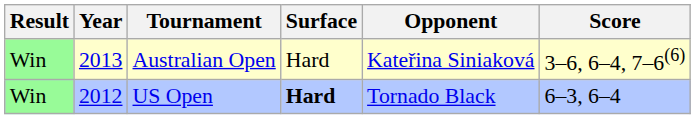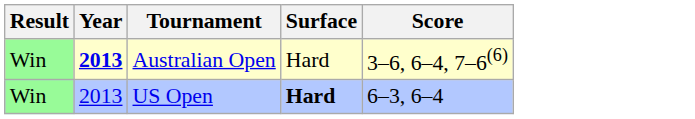 <table class="sortable wikitable">
 <tr>
 <th>Result</th>
 <th>Year</th>
 <th>Tournament</th>
 <th>Surface</th>
-<th>Opponent</th>
 <th>Score</th>
 </tr>
 <tr style="background:#ffc;">
 <td style="background:#98fb98;">Win</td>
-<td><a href='#'>2013</a></td>
+<td><strong><a href='#'>2013</a></strong></td>
 <td><a href='#'>Australian Open</a></td>
 <td>Hard</td>
-<td> <a href='#'>Kateřina Siniaková</a></td>
 <td>3–6, 6–4, 7–6<sup>(6)</sup></td>
 </tr>
 <tr style="background:#b2c8ff;">
 <td style="background:#98fb98;">Win</td>
-<td><a href='#'>2012</a></td>
+<td><a href='#'>2013</a></td>
 <td><a href='#'>US Open</a></td>
 <td><strong>Hard</strong></td>
-<td> <a href='#'>Tornado Black</a></td>
 <td>6–3, 6–4</td>
 </tr>
 </table>
